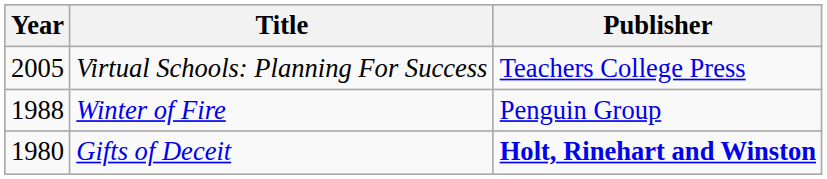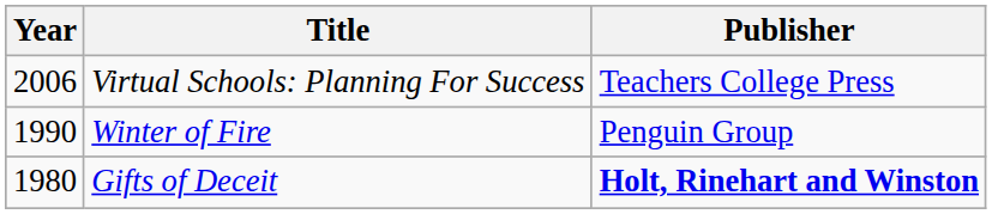 <table class="wikitable">
 <tr>
 <th>Year</th>
 <th>Title</th>
 <th>Publisher</th>
 </tr>
 <tr>
-<td>2005</td>
+<td>2006</td>
 <td><em>Virtual Schools: Planning For Success</em></td>
 <td><a href='#'>Teachers College Press</a></td>
 </tr>
 <tr>
-<td>1988</td>
+<td>1990</td>
 <td><a href='#'><em>Winter of Fire</em></a></td>
 <td><a href='#'>Penguin Group</a></td>
 </tr>
 <tr>
 <td>1980</td>
 <td><em><a href='#'>Gifts of Deceit</a></em></td>
 <td><strong><a href='#'>Holt, Rinehart and Winston</a></strong></td>
 </tr>
 </table>
